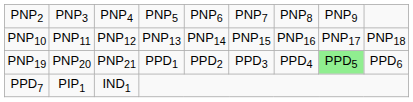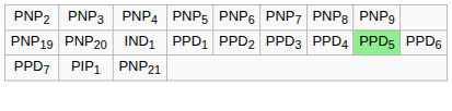 <table class="wikitable" style="text-align:center" width="500px">
 <tr>
 <td>PNP<sub>2</sub></td>
 <td>PNP<sub>3</sub></td>
 <td>PNP<sub>4</sub></td>
 <td>PNP<sub>5</sub></td>
 <td>PNP<sub>6</sub></td>
 <td>PNP<sub>7</sub></td>
 <td>PNP<sub>8</sub></td>
 <td>PNP<sub>9</sub></td>
 </tr>
 <tr>
-<td>PNP<sub>10</sub></td>
-<td>PNP<sub>11</sub></td>
-<td>PNP<sub>12</sub></td>
-<td>PNP<sub>13</sub></td>
-<td>PNP<sub>14</sub></td>
-<td>PNP<sub>15</sub></td>
-<td>PNP<sub>16</sub></td>
-<td>PNP<sub>17</sub></td>
-<td>PNP<sub>18</sub></td>
-</tr>
-<tr>
 <td>PNP<sub>19</sub></td>
 <td>PNP<sub>20</sub></td>
-<td>PNP<sub>21</sub></td>
+<td>IND<sub>1</sub></td>
 <td>PPD<sub>1</sub></td>
 <td>PPD<sub>2</sub></td>
 <td>PPD<sub>3</sub></td>
 <td>PPD<sub>4</sub></td>
 <td style="background: lightgreen;">PPD<sub>5</sub></td>
 <td>PPD<sub>6</sub></td>
 </tr>
 <tr>
 <td>PPD<sub>7</sub></td>
 <td>PIP<sub>1</sub></td>
-<td>IND<sub>1</sub></td>
+<td>PNP<sub>21</sub></td>
 </tr>
 </table>
